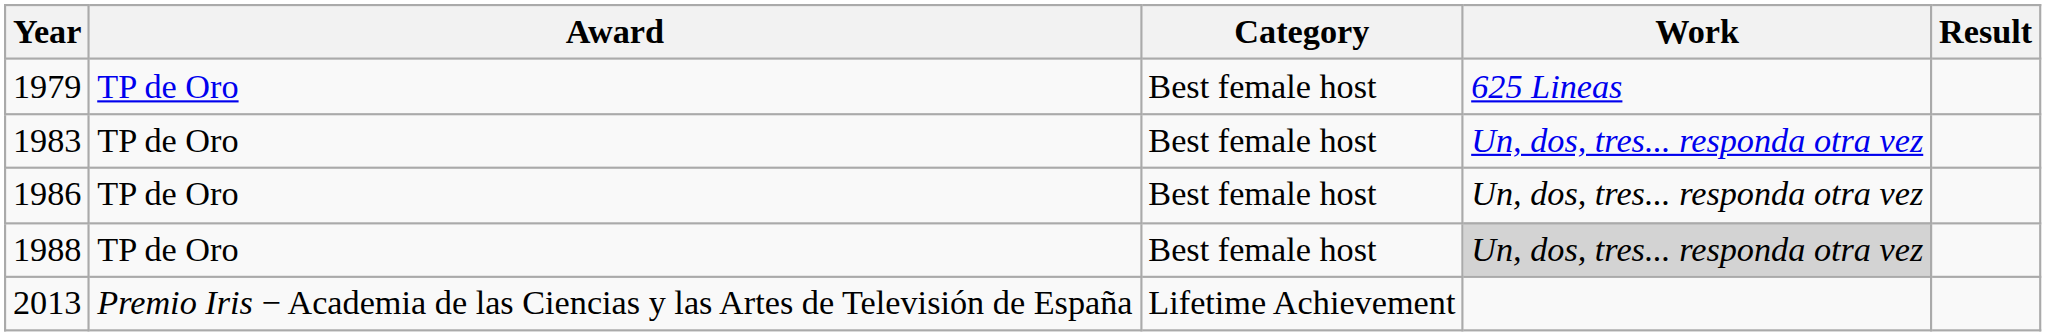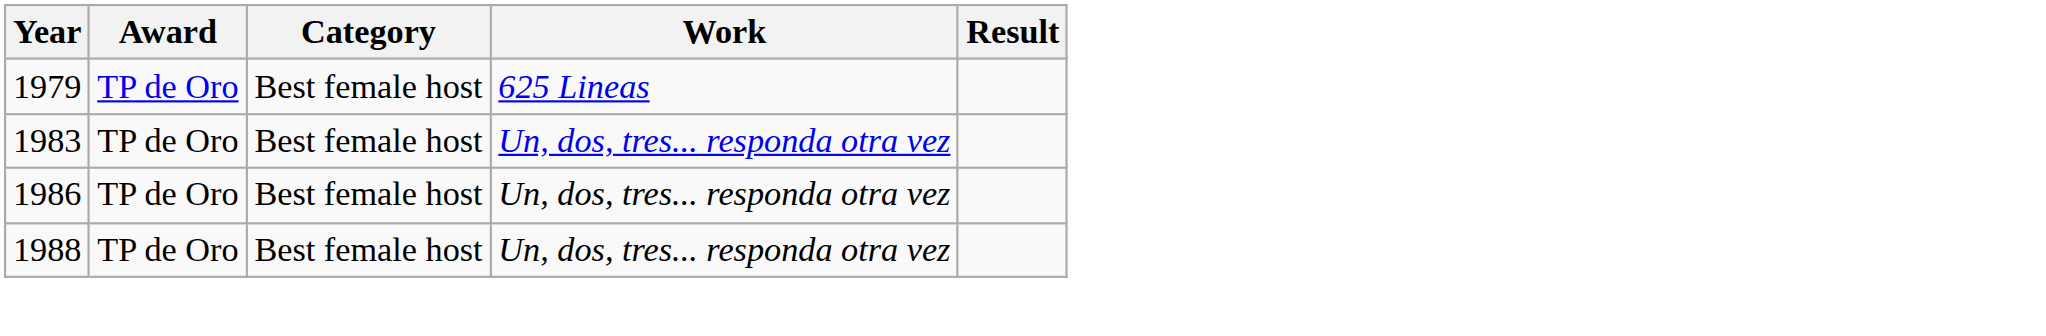 <table class = "wikitable sortable">
 <tr>
 <th>Year</th>
 <th>Award</th>
 <th>Category</th>
 <th>Work</th>
 <th>Result</th>
 </tr>
 <tr>
 <td>1979</td>
 <td><a href='#'>TP de Oro</a></td>
 <td>Best female host</td>
 <td><em><a href='#'>625 Lineas</a></em></td>
 <td></td>
 </tr>
 <tr>
 <td>1983</td>
 <td>TP de Oro</td>
 <td>Best female host</td>
 <td><em><a href='#'>Un, dos, tres... responda otra vez</a></em></td>
 <td></td>
 </tr>
 <tr>
 <td>1986</td>
 <td>TP de Oro</td>
 <td>Best female host</td>
 <td><em>Un, dos, tres... responda otra vez</em></td>
 <td></td>
 </tr>
 <tr>
 <td>1988</td>
 <td>TP de Oro</td>
 <td>Best female host</td>
-<td style="background: lightgrey;"><em>Un, dos, tres... responda otra vez</em></td>
-<td></td>
-</tr>
-<tr>
-<td>2013</td>
-<td><em>Premio Iris</em> − Academia de las Ciencias y las Artes de Televisión de España</td>
-<td>Lifetime Achievement</td>
-<td></td>
+<td><em>Un, dos, tres... responda otra vez</em></td>
 <td></td>
 </tr>
 </table>
